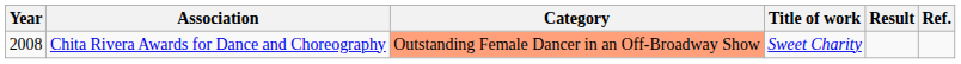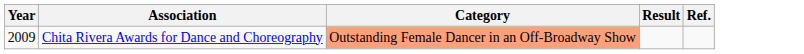 <table class="wikitable">
 <tr>
 <th>Year</th>
 <th>Association</th>
 <th>Category</th>
-<th>Title of work</th>
 <th>Result</th>
 <th>Ref.</th>
 </tr>
 <tr>
-<td>2008</td>
+<td>2009</td>
 <td><a href='#'>Chita Rivera Awards for Dance and Choreography</a></td>
 <td style="background: lightsalmon;">Outstanding Female Dancer in an Off-Broadway Show</td>
-<td><em><a href='#'>Sweet Charity</a></em></td>
 <td></td>
 <td></td>
 </tr>
 </table>
